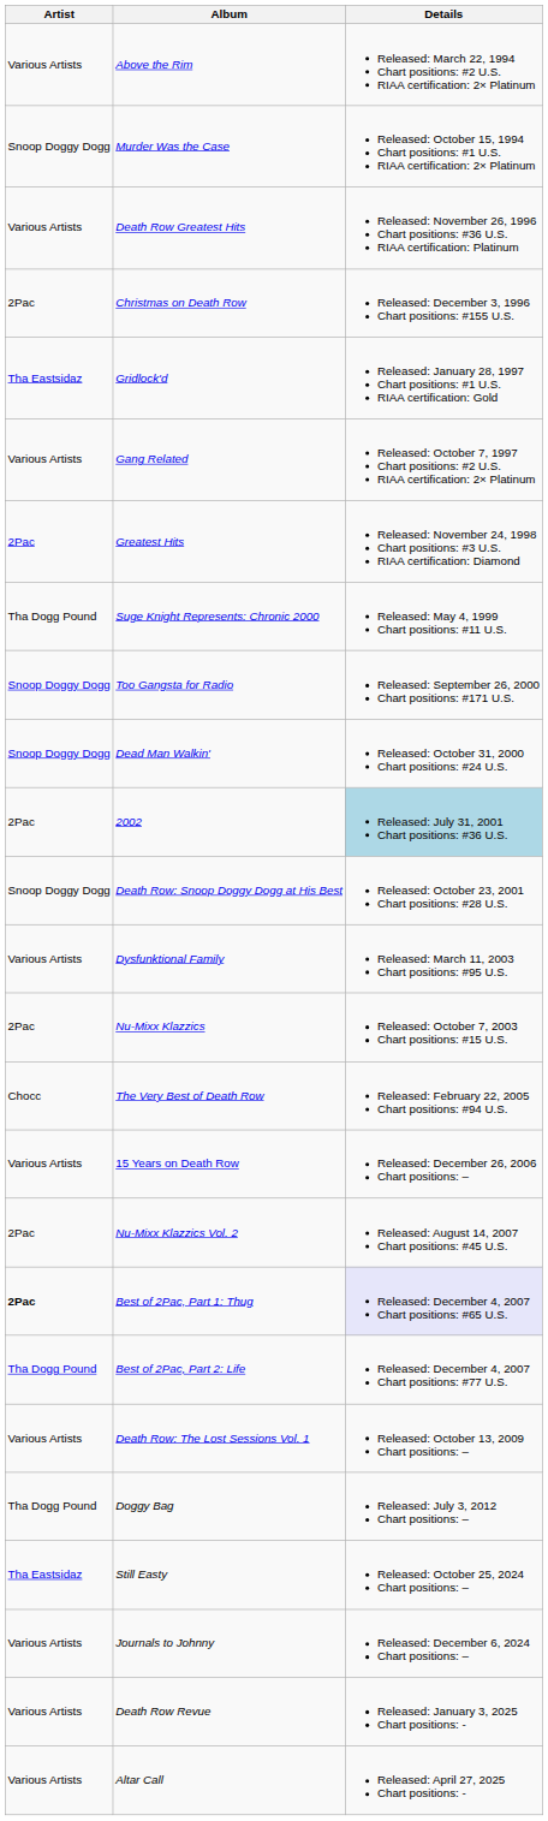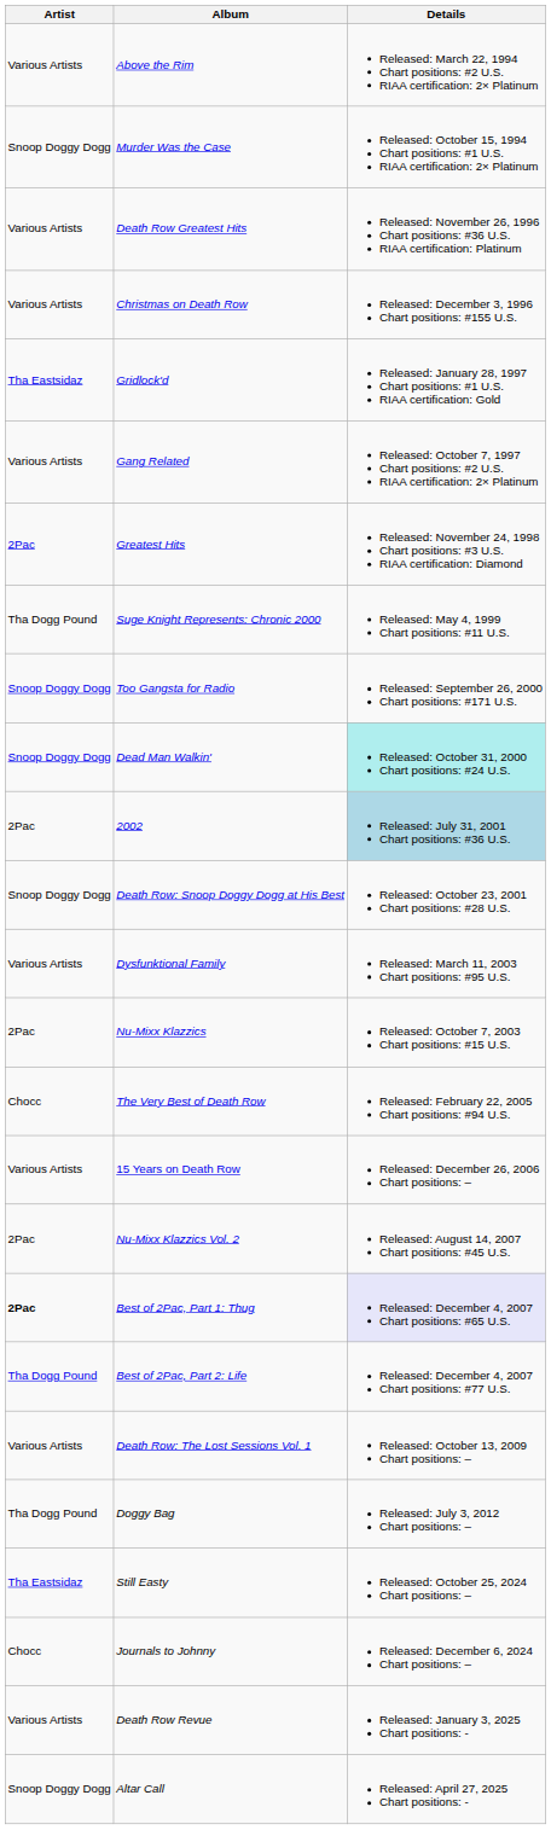 <table class="wikitable sortable">
 <tr>
 <th>Artist</th>
 <th>Album</th>
 <th class="unsortable">Details</th>
 </tr>
 <tr>
 <td>Various Artists</td>
 <td><em><a href='#'>Above the Rim</a></em></td>
 <td><br><ul><li>Released: March 22, 1994</li><li>Chart positions: #2 U.S.</li><li>RIAA certification: 2× Platinum</li></ul></td>
 </tr>
 <tr>
 <td>Snoop Doggy Dogg</td>
 <td><em><a href='#'>Murder Was the Case</a></em></td>
 <td><br><ul><li>Released: October 15, 1994</li><li>Chart positions: #1 U.S.</li><li>RIAA certification: 2× Platinum</li></ul></td>
 </tr>
 <tr>
 <td>Various Artists</td>
 <td><em><a href='#'>Death Row Greatest Hits</a></em></td>
 <td><br><ul><li>Released: November 26, 1996</li><li>Chart positions: #36 U.S.</li><li>RIAA certification: Platinum</li></ul></td>
 </tr>
 <tr>
-<td>2Pac</td>
+<td>Various Artists</td>
 <td><em><a href='#'>Christmas on Death Row</a></em></td>
 <td><br><ul><li>Released: December 3, 1996</li><li>Chart positions: #155 U.S.</li></ul></td>
 </tr>
 <tr>
 <td><a href='#'>Tha Eastsidaz</a></td>
 <td><em><a href='#'>Gridlock'd</a></em></td>
 <td><br><ul><li>Released: January 28, 1997</li><li>Chart positions: #1 U.S.</li><li>RIAA certification: Gold</li></ul></td>
 </tr>
 <tr>
 <td>Various Artists</td>
 <td><em><a href='#'>Gang Related</a></em></td>
 <td><br><ul><li>Released: October 7, 1997</li><li>Chart positions: #2 U.S.</li><li>RIAA certification: 2× Platinum</li></ul></td>
 </tr>
 <tr>
 <td><a href='#'>2Pac</a></td>
 <td><em><a href='#'>Greatest Hits</a></em></td>
 <td><br><ul><li>Released: November 24, 1998</li><li>Chart positions: #3 U.S.</li><li>RIAA certification: Diamond</li></ul></td>
 </tr>
 <tr>
 <td>Tha Dogg Pound</td>
 <td><em><a href='#'>Suge Knight Represents: Chronic 2000</a></em></td>
 <td><br><ul><li>Released: May 4, 1999</li><li>Chart positions: #11 U.S.</li></ul></td>
 </tr>
 <tr>
 <td><a href='#'>Snoop Doggy Dogg</a></td>
 <td><em><a href='#'>Too Gangsta for Radio</a></em></td>
 <td><br><ul><li>Released: September 26, 2000</li><li>Chart positions: #171 U.S.</li></ul></td>
 </tr>
 <tr>
 <td><a href='#'>Snoop Doggy Dogg</a></td>
 <td><em><a href='#'>Dead Man Walkin'</a></em></td>
-<td><br><ul><li>Released: October 31, 2000</li><li>Chart positions: #24 U.S.</li></ul></td>
+<td style="background: paleturquoise;"><br><ul><li>Released: October 31, 2000</li><li>Chart positions: #24 U.S.</li></ul></td>
 </tr>
 <tr>
 <td>2Pac</td>
 <td><em><a href='#'>2002</a></em></td>
 <td style="background: lightblue;"><br><ul><li>Released: July 31, 2001</li><li>Chart positions: #36 U.S.</li></ul></td>
 </tr>
 <tr>
 <td>Snoop Doggy Dogg</td>
 <td><em><a href='#'>Death Row: Snoop Doggy Dogg at His Best</a></em></td>
 <td><br><ul><li>Released: October 23, 2001</li><li>Chart positions: #28 U.S.</li></ul></td>
 </tr>
 <tr>
 <td>Various Artists</td>
 <td><em><a href='#'>Dysfunktional Family</a></em></td>
 <td><br><ul><li>Released: March 11, 2003</li><li>Chart positions: #95 U.S.</li></ul></td>
 </tr>
 <tr>
 <td>2Pac</td>
 <td><em><a href='#'>Nu-Mixx Klazzics</a></em></td>
 <td><br><ul><li>Released: October 7, 2003</li><li>Chart positions: #15 U.S.</li></ul></td>
 </tr>
 <tr>
 <td>Chocc</td>
 <td><em><a href='#'>The Very Best of Death Row</a></em></td>
 <td><br><ul><li>Released: February 22, 2005</li><li>Chart positions: #94 U.S.</li></ul></td>
 </tr>
 <tr>
 <td>Various Artists</td>
 <td><a href='#'>15 Years on Death Row</a></td>
 <td><br><ul><li>Released: December 26, 2006</li><li>Chart positions: –</li></ul></td>
 </tr>
 <tr>
 <td>2Pac</td>
 <td><em><a href='#'>Nu-Mixx Klazzics Vol. 2</a></em></td>
 <td><br><ul><li>Released: August 14, 2007</li><li>Chart positions: #45 U.S.</li></ul></td>
 </tr>
 <tr>
 <td><strong>2Pac</strong></td>
 <td><em><a href='#'>Best of 2Pac, Part 1: Thug</a></em></td>
 <td style="background: lavender;"><br><ul><li>Released: December 4, 2007</li><li>Chart positions: #65 U.S.</li></ul></td>
 </tr>
 <tr>
 <td><a href='#'>Tha Dogg Pound</a></td>
 <td><em><a href='#'>Best of 2Pac, Part 2: Life</a></em></td>
 <td><br><ul><li>Released: December 4, 2007</li><li>Chart positions: #77 U.S.</li></ul></td>
 </tr>
 <tr>
 <td>Various Artists</td>
 <td><em><a href='#'>Death Row: The Lost Sessions Vol. 1</a></em></td>
 <td><br><ul><li>Released: October 13, 2009</li><li>Chart positions: –</li></ul></td>
 </tr>
 <tr>
 <td>Tha Dogg Pound</td>
 <td><em>Doggy Bag</em></td>
 <td><br><ul><li>Released: July 3, 2012</li><li>Chart positions: –</li></ul></td>
 </tr>
 <tr>
 <td><a href='#'>Tha Eastsidaz</a></td>
 <td><em>Still Easty</em></td>
 <td><br><ul><li>Released: October 25, 2024</li><li>Chart positions: –</li></ul></td>
 </tr>
 <tr>
-<td>Various Artists</td>
+<td>Chocc</td>
 <td><em> Journals to Johnny</em></td>
 <td><br><ul><li>Released: December 6, 2024</li><li>Chart positions: –</li></ul></td>
 </tr>
 <tr>
 <td>Various Artists</td>
 <td><em>Death Row Revue</em></td>
 <td><br><ul><li>Released: January 3, 2025</li><li>Chart positions: -</li></ul></td>
 </tr>
 <tr>
-<td>Various Artists</td>
+<td>Snoop Doggy Dogg</td>
 <td><em>Altar Call</em></td>
 <td><br><ul><li>Released: April 27, 2025</li><li>Chart positions: -</li></ul></td>
 </tr>
 </table>
